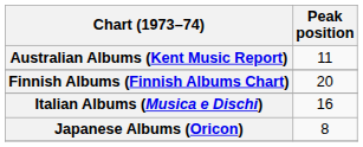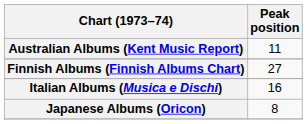 <table class="wikitable sortable plainrowheaders">
 <tr>
 <th>Chart (1973–74)</th>
 <th>Peak<br>position</th>
 </tr>
 <tr>
 <th scope="row">Australian Albums (<a href='#'>Kent Music Report</a>)</th>
 <td align="center">11</td>
 </tr>
 <tr>
 </tr>
 <tr>
 </tr>
 <tr>
 <th scope="row">Finnish Albums (<a href='#'>Finnish Albums Chart</a>)</th>
-<td align="center">20</td>
+<td align="center">27</td>
 </tr>
 <tr>
 </tr>
 <tr>
 <th scope="row">Italian Albums (<em><a href='#'>Musica e Dischi</a></em>)</th>
 <td align="center">16</td>
 </tr>
 <tr>
 <th scope="row">Japanese Albums (<a href='#'>Oricon</a>)</th>
 <td align="center">8</td>
 </tr>
 <tr>
 </tr>
 <tr>
 </tr>
 <tr>
 </tr>
 </table>
